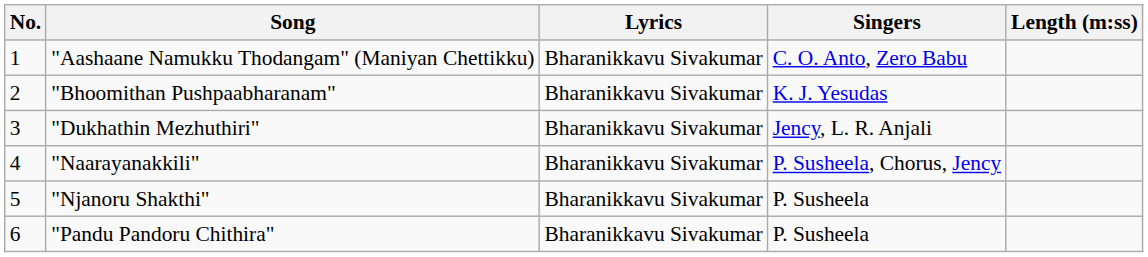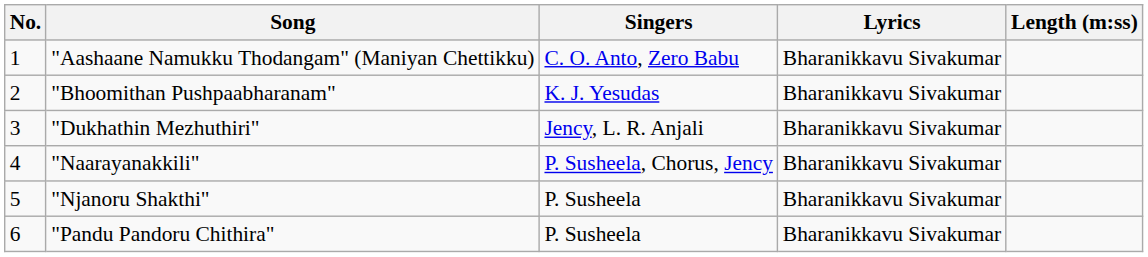 <table class="wikitable" style="font-size:95%;">
 <tr>
 <th>No.</th>
 <th>Song</th>
+<th>Singers</th>
 <th>Lyrics</th>
-<th>Singers</th>
 <th>Length (m:ss)</th>
 </tr>
 <tr>
 <td>1</td>
 <td>"Aashaane Namukku Thodangam" (Maniyan Chettikku)</td>
+<td><a href='#'>C. O. Anto</a>, <a href='#'>Zero Babu</a></td>
 <td>Bharanikkavu Sivakumar</td>
-<td><a href='#'>C. O. Anto</a>, <a href='#'>Zero Babu</a></td>
 <td></td>
 </tr>
 <tr>
 <td>2</td>
 <td>"Bhoomithan Pushpaabharanam"</td>
+<td><a href='#'>K. J. Yesudas</a></td>
 <td>Bharanikkavu Sivakumar</td>
-<td><a href='#'>K. J. Yesudas</a></td>
 <td></td>
 </tr>
 <tr>
 <td>3</td>
 <td>"Dukhathin Mezhuthiri"</td>
+<td><a href='#'>Jency</a>, L. R. Anjali</td>
 <td>Bharanikkavu Sivakumar</td>
-<td><a href='#'>Jency</a>, L. R. Anjali</td>
 <td></td>
 </tr>
 <tr>
 <td>4</td>
 <td>"Naarayanakkili"</td>
+<td><a href='#'>P. Susheela</a>, Chorus, <a href='#'>Jency</a></td>
 <td>Bharanikkavu Sivakumar</td>
-<td><a href='#'>P. Susheela</a>, Chorus, <a href='#'>Jency</a></td>
 <td></td>
 </tr>
 <tr>
 <td>5</td>
 <td>"Njanoru Shakthi"</td>
+<td>P. Susheela</td>
 <td>Bharanikkavu Sivakumar</td>
-<td>P. Susheela</td>
 <td></td>
 </tr>
 <tr>
 <td>6</td>
 <td>"Pandu Pandoru Chithira"</td>
+<td>P. Susheela</td>
 <td>Bharanikkavu Sivakumar</td>
-<td>P. Susheela</td>
 <td></td>
 </tr>
 </table>
